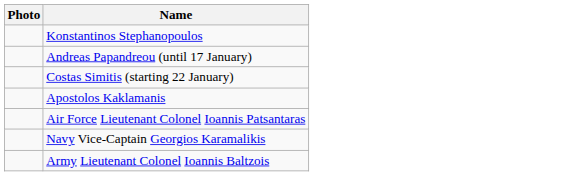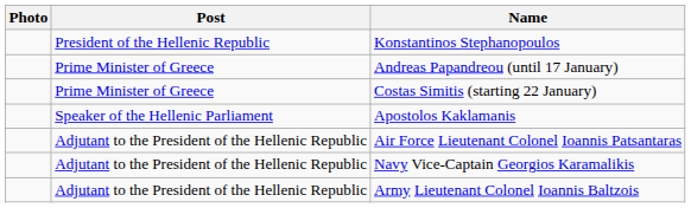 <table class=wikitable>
 <tr>
 <th>Photo</th>
+<th>Post</th>
 <th>Name</th>
 </tr>
 <tr>
 <td></td>
+<td><a href='#'>President of the Hellenic Republic</a></td>
 <td><a href='#'>Konstantinos Stephanopoulos</a></td>
 </tr>
 <tr>
 <td></td>
+<td><a href='#'>Prime Minister of Greece</a></td>
 <td><a href='#'>Andreas Papandreou</a> (until 17 January)</td>
 </tr>
 <tr>
 <td></td>
+<td><a href='#'>Prime Minister of Greece</a></td>
 <td><a href='#'>Costas Simitis</a> (starting 22 January)</td>
 </tr>
 <tr>
 <td></td>
+<td><a href='#'>Speaker of the Hellenic Parliament</a></td>
 <td><a href='#'>Apostolos Kaklamanis</a></td>
 </tr>
 <tr>
 <td></td>
+<td><a href='#'>Adjutant</a> to the President of the Hellenic Republic</td>
 <td><a href='#'>Air Force</a> <a href='#'>Lieutenant Colonel</a> <a href='#'>Ioannis Patsantaras</a></td>
 </tr>
 <tr>
 <td></td>
+<td><a href='#'>Adjutant</a> to the President of the Hellenic Republic</td>
 <td><a href='#'>Navy</a> Vice-Captain  <a href='#'>Georgios Karamalikis</a></td>
 </tr>
 <tr>
 <td></td>
+<td><a href='#'>Adjutant</a> to the President of the Hellenic Republic</td>
 <td><a href='#'>Army</a> <a href='#'>Lieutenant Colonel</a> <a href='#'>Ioannis Baltzois</a></td>
 </tr>
 </table>
